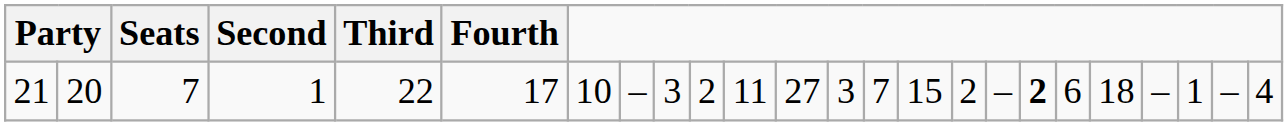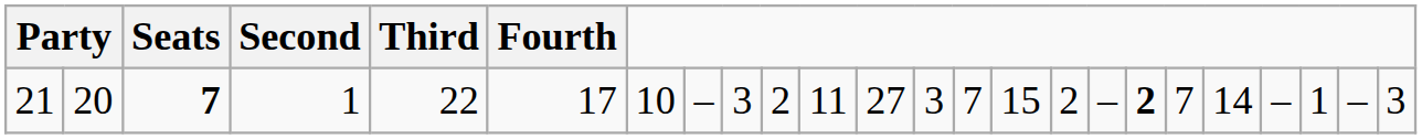 <table class="wikitable" style="text-align:right;">
 <tr>
 <th colspan=2>Party</th>
 <th>Seats</th>
 <th>Second</th>
 <th>Third</th>
 <th>Fourth</th>
 </tr>
 <tr>
 <td>21</td>
 <td>20</td>
-<td>7</td>
+<td><strong>7</strong></td>
 <td>1<br></td>
 <td>22</td>
 <td>17</td>
 <td>10</td>
 <td>–<br></td>
 <td>3</td>
 <td>2</td>
 <td>11</td>
 <td>27<br></td>
 <td>3</td>
 <td>7</td>
 <td>15</td>
 <td>2<br></td>
 <td>–</td>
 <td><strong>2</strong></td>
-<td>6</td>
-<td>18<br></td>
+<td>7</td>
+<td>14<br></td>
 <td>–</td>
 <td>1</td>
 <td>–</td>
-<td>4</td>
+<td>3</td>
 </tr>
 </table>
